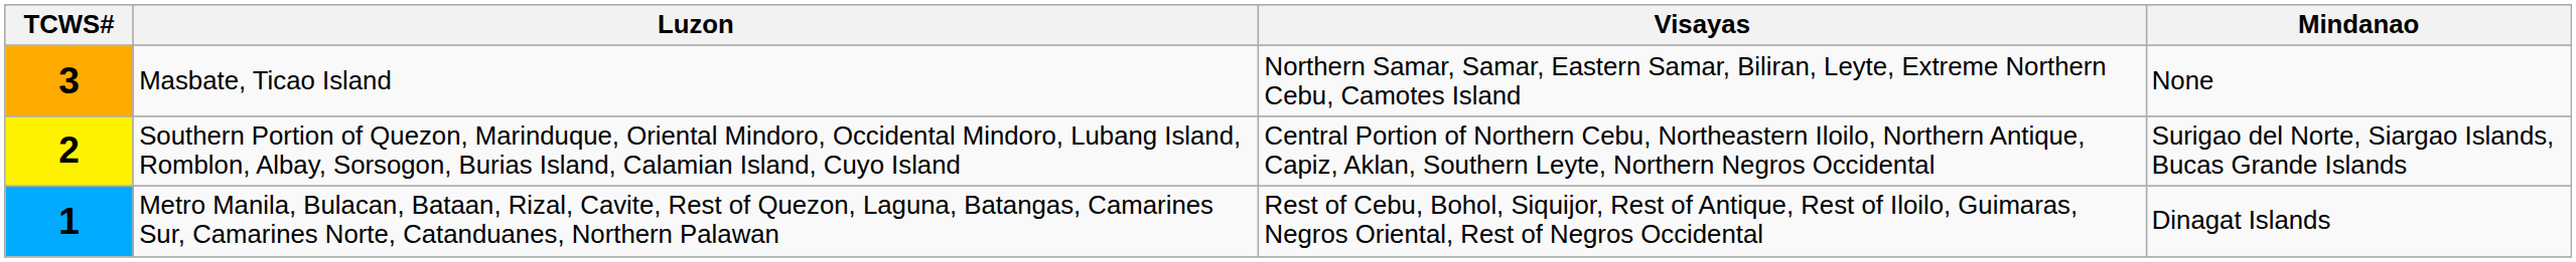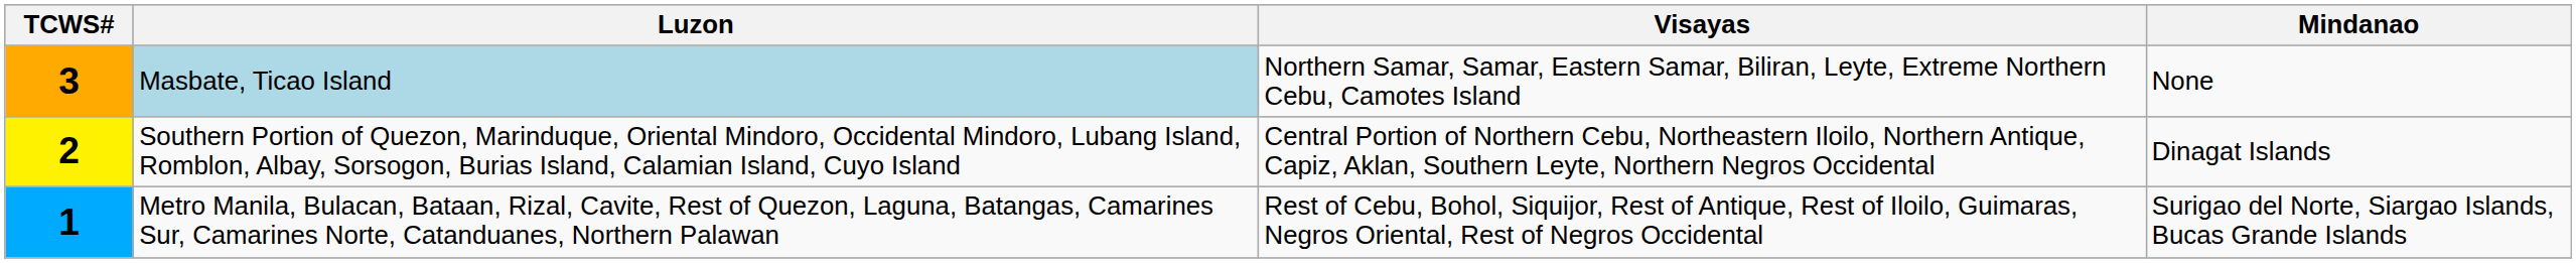 <table class="wikitable" style="margin:1em auto 1em auto;">
 <tr>
 <th width="5%">TCWS#</th>
 <th>Luzon</th>
 <th>Visayas</th>
 <th>Mindanao</th>
 </tr>
 <tr>
 <th style="background-color:#FFAA00;"><big><big>3</big></big></th>
-<td>Masbate, Ticao Island</td>
+<td style="background: lightblue;">Masbate, Ticao Island</td>
 <td>Northern Samar, Samar, Eastern Samar, Biliran, Leyte, Extreme Northern Cebu, Camotes Island</td>
 <td>None</td>
 </tr>
 <tr>
 <th style="background-color:#FFF200;"><big><big>2</big></big></th>
 <td>Southern Portion of Quezon, Marinduque, Oriental Mindoro, Occidental Mindoro, Lubang Island, Romblon, Albay, Sorsogon, Burias Island, Calamian Island, Cuyo Island</td>
 <td>Central Portion of Northern Cebu, Northeastern Iloilo, Northern Antique, Capiz, Aklan, Southern Leyte, Northern Negros Occidental</td>
-<td>Surigao del Norte, Siargao Islands, Bucas Grande Islands</td>
+<td>Dinagat Islands</td>
 </tr>
 <tr>
 <th style="background-color:#00AAFF;"><big><big>1</big></big></th>
 <td>Metro Manila, Bulacan, Bataan, Rizal, Cavite, Rest of Quezon, Laguna, Batangas, Camarines Sur, Camarines Norte, Catanduanes, Northern Palawan</td>
 <td>Rest of Cebu, Bohol, Siquijor, Rest of Antique, Rest of Iloilo, Guimaras, Negros Oriental, Rest of Negros Occidental</td>
-<td>Dinagat Islands</td>
+<td>Surigao del Norte, Siargao Islands, Bucas Grande Islands</td>
 </tr>
 </table>
